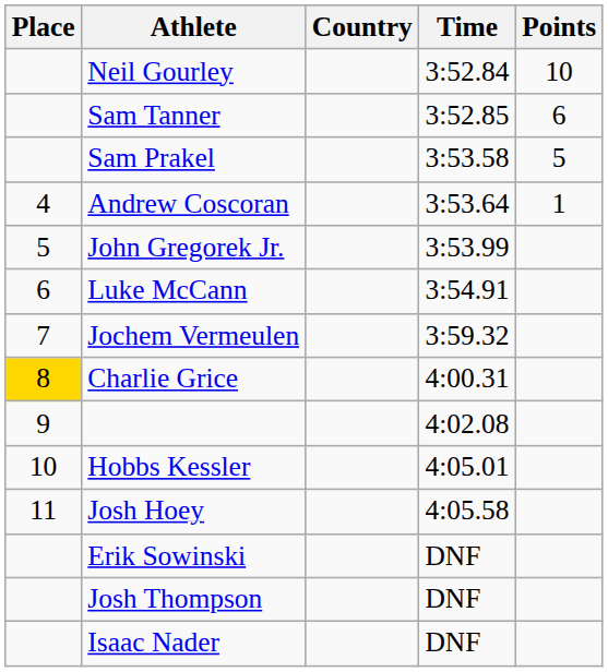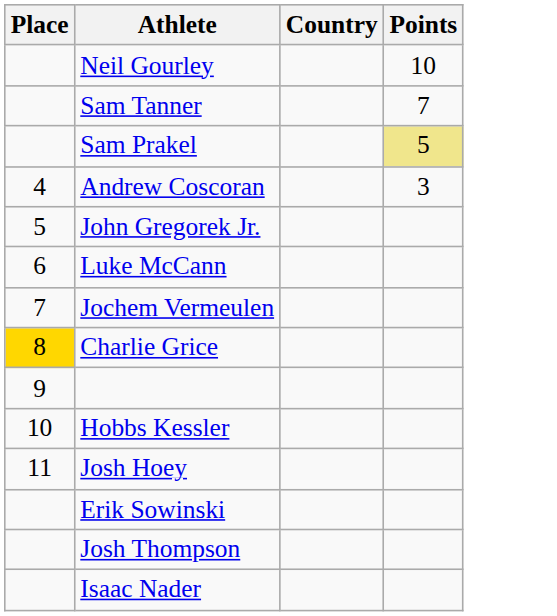 <table class="wikitable">
 <tr>
 <th>Place</th>
 <th>Athlete</th>
 <th>Country</th>
-<th>Time</th>
 <th>Points</th>
 </tr>
 <tr>
 <td align=center></td>
 <td><a href='#'>Neil Gourley</a></td>
 <td></td>
-<td>3:52.84</td>
 <td align=center>10</td>
 </tr>
 <tr>
 <td align=center></td>
 <td><a href='#'>Sam Tanner</a></td>
 <td></td>
-<td>3:52.85</td>
-<td align=center>6</td>
+<td align=center>7</td>
 </tr>
 <tr>
 <td align=center></td>
 <td><a href='#'>Sam Prakel</a></td>
 <td></td>
-<td>3:53.58</td>
-<td align=center>5</td>
+<td align=center style="background: khaki;">5</td>
 </tr>
 <tr>
 <td align=center>4</td>
 <td><a href='#'>Andrew Coscoran</a></td>
 <td></td>
-<td>3:53.64</td>
-<td align=center>1</td>
+<td align=center>3</td>
 </tr>
 <tr>
 <td align=center>5</td>
 <td><a href='#'>John Gregorek Jr.</a></td>
 <td></td>
-<td>3:53.99</td>
 <td align=center></td>
 </tr>
 <tr>
 <td align=center>6</td>
 <td><a href='#'>Luke McCann</a></td>
 <td></td>
-<td>3:54.91</td>
 <td align=center></td>
 </tr>
 <tr>
 <td align=center>7</td>
 <td><a href='#'>Jochem Vermeulen</a></td>
 <td></td>
-<td>3:59.32</td>
 <td align=center></td>
 </tr>
 <tr>
 <td align=center style="background: gold;">8</td>
 <td><a href='#'>Charlie Grice</a></td>
 <td></td>
-<td>4:00.31</td>
 <td align=center></td>
 </tr>
 <tr>
 <td align=center>9</td>
 <td></td>
 <td></td>
-<td>4:02.08</td>
 <td align=center></td>
 </tr>
 <tr>
 <td align=center>10</td>
 <td><a href='#'>Hobbs Kessler</a></td>
 <td></td>
-<td>4:05.01</td>
 <td align=center></td>
 </tr>
 <tr>
 <td align=center>11</td>
 <td><a href='#'>Josh Hoey</a></td>
 <td></td>
-<td>4:05.58</td>
 <td align=center></td>
 </tr>
 <tr>
 <td align=center></td>
 <td><a href='#'>Erik Sowinski</a></td>
 <td></td>
-<td>DNF</td>
 <td align=center></td>
 </tr>
 <tr>
 <td align=center></td>
 <td><a href='#'>Josh Thompson</a></td>
 <td></td>
-<td>DNF</td>
 <td align=center></td>
 </tr>
 <tr>
 <td align=center></td>
 <td><a href='#'>Isaac Nader</a></td>
 <td></td>
-<td>DNF</td>
 <td align=center></td>
 </tr>
 </table>
